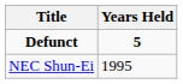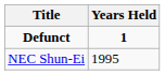 <table class="wikitable">
 <tr>
 <th>Title</th>
 <th>Years Held</th>
 </tr>
 <tr>
 <td align="center"><strong>Defunct</strong></td>
-<td align="center"><strong>5</strong></td>
+<td align="center"><strong>1</strong></td>
 </tr>
 <tr>
 <td> <a href='#'>NEC Shun-Ei</a></td>
 <td>1995</td>
 </tr>
 </table>
